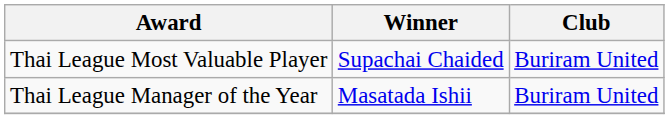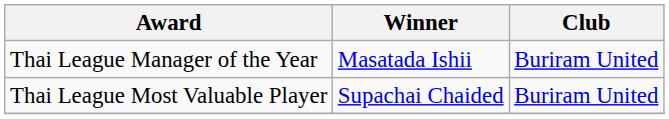 <table class="wikitable">
 <tr>
 <th>Award</th>
 <th>Winner</th>
 <th>Club</th>
 </tr>
 <tr>
+<td>Thai League Manager of the Year</td>
+<td> <a href='#'>Masatada Ishii</a></td>
+<td><a href='#'>Buriram United</a></td>
+</tr>
+<tr>
 <td>Thai League Most Valuable Player</td>
 <td> <a href='#'>Supachai Chaided</a></td>
 <td><a href='#'>Buriram United</a></td>
 </tr>
 <tr>
-<td>Thai League Manager of the Year</td>
-<td> <a href='#'>Masatada Ishii</a></td>
-<td><a href='#'>Buriram United</a></td>
-</tr>
-<tr>
 </tr>
 </table>
